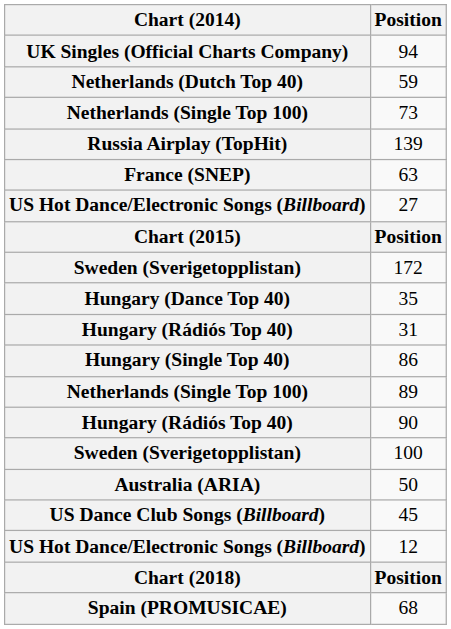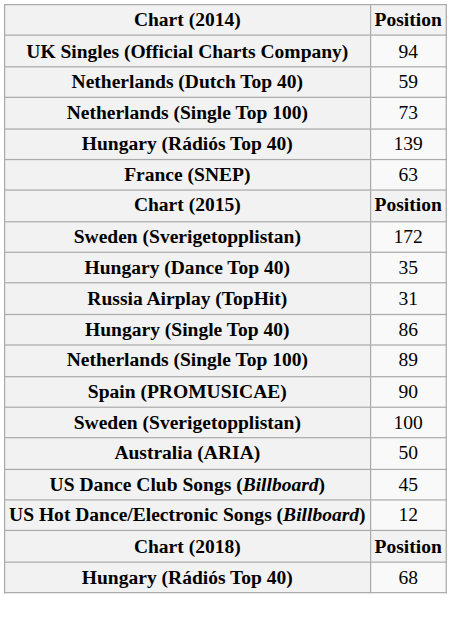 <table class="wikitable sortable plainrowheaders" style="text-align:center">
 <tr>
 <th scope="col">Chart (2014)</th>
 <th scope="col">Position</th>
 </tr>
 <tr>
 <th scope="row">UK Singles (Official Charts Company)</th>
 <td>94</td>
 </tr>
 <tr>
 <th scope="row">Netherlands (Dutch Top 40)</th>
 <td>59</td>
 </tr>
 <tr>
 <th scope="row">Netherlands (Single Top 100)</th>
 <td>73</td>
 </tr>
 <tr>
-<th scope="row">Russia Airplay (TopHit)</th>
+<th scope="row">Hungary (Rádiós Top 40)</th>
 <td>139</td>
 </tr>
 <tr>
 <th scope="row">France (SNEP)</th>
 <td>63</td>
-</tr>
-<tr>
-<th scope="row">US Hot Dance/Electronic Songs (<em>Billboard</em>)</th>
-<td>27</td>
 </tr>
 <tr>
 <th scope="col">Chart (2015)</th>
 <th scope="col">Position</th>
 </tr>
 <tr>
 <th scope="row">Sweden (Sverigetopplistan)</th>
 <td>172</td>
 </tr>
 <tr>
 <th scope="row">Hungary (Dance Top 40)</th>
 <td>35</td>
 </tr>
 <tr>
-<th scope="row">Hungary (Rádiós Top 40)</th>
+<th scope="row">Russia Airplay (TopHit)</th>
 <td>31</td>
 </tr>
 <tr>
 <th scope="row">Hungary (Single Top 40)</th>
 <td>86</td>
 </tr>
 <tr>
 <th scope="row">Netherlands (Single Top 100)</th>
 <td>89</td>
 </tr>
 <tr>
-<th scope="row">Hungary (Rádiós Top 40)</th>
+<th scope="row">Spain (PROMUSICAE)</th>
 <td>90</td>
 </tr>
 <tr>
 <th scope="row">Sweden (Sverigetopplistan)</th>
 <td>100</td>
 </tr>
 <tr>
 <th scope="row">Australia (ARIA)</th>
 <td>50</td>
 </tr>
 <tr>
 <th scope="row">US Dance Club Songs (<em>Billboard</em>)</th>
 <td>45</td>
 </tr>
 <tr>
 <th scope="row">US Hot Dance/Electronic Songs (<em>Billboard</em>)</th>
 <td>12</td>
 </tr>
 <tr>
 <th scope="col">Chart (2018)</th>
 <th scope="col">Position</th>
 </tr>
 <tr>
-<th scope="row">Spain (PROMUSICAE)</th>
+<th scope="row">Hungary (Rádiós Top 40)</th>
 <td>68</td>
 </tr>
 </table>
